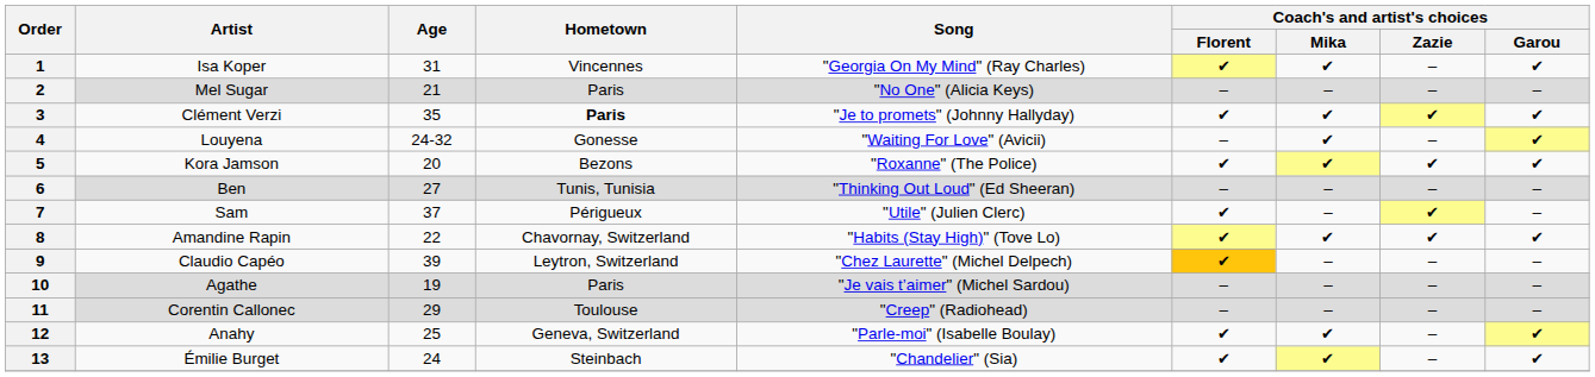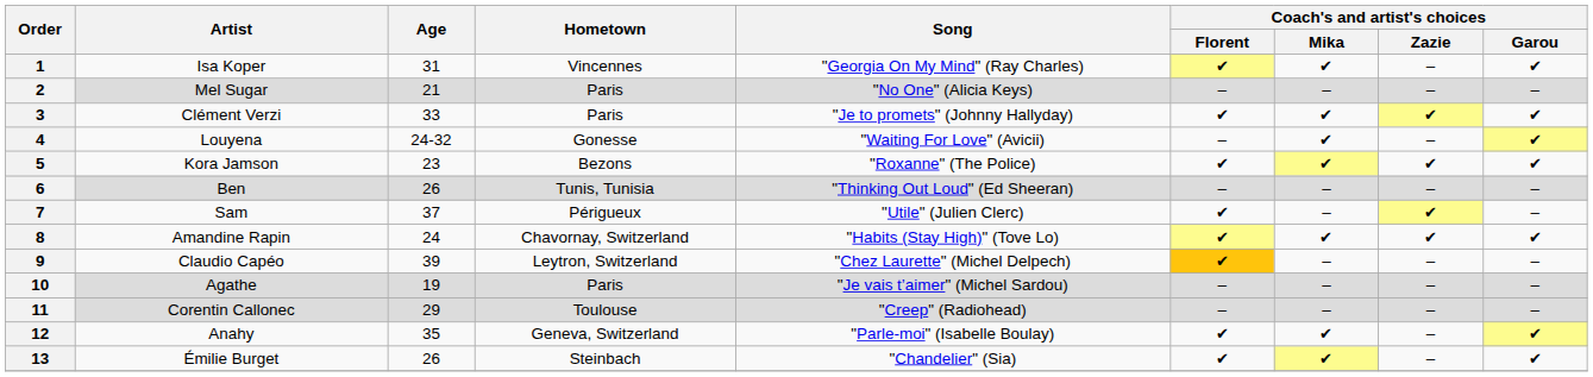 <table class="wikitable" style="text-align:center; line-height:17px; width:100%">
 <tr>
 <th rowspan="2" scope="col" style="width:04%">Order</th>
 <th rowspan="2" scope="col" style="width:18%">Artist</th>
 <th rowspan="2" scope="col" style="width:05%">Age</th>
 <th rowspan="2" scope="col" style="width:15%">Hometown</th>
 <th rowspan="2" scope="col" style="width:25%">Song</th>
 <th colspan="4" scope="col" style="width:24%">Coach's and artist's choices</th>
 </tr>
 <tr>
 <th style="width:06%">Florent</th>
 <th style="width:06%">Mika</th>
 <th style="width:06%">Zazie</th>
 <th style="width:06%">Garou</th>
 </tr>
 <tr>
 <th>1</th>
 <td>Isa Koper</td>
 <td>31</td>
 <td>Vincennes</td>
 <td>"<a href='#'>Georgia On My Mind</a>" (Ray Charles)</td>
 <td style="background:#fdfc8f">✔</td>
 <td>✔</td>
 <td>–</td>
 <td>✔</td>
 </tr>
 <tr style="background:#DCDCDC">
 <th>2</th>
 <td>Mel Sugar</td>
 <td>21</td>
 <td>Paris</td>
 <td>"<a href='#'>No One</a>" (Alicia Keys)</td>
 <td>–</td>
 <td>–</td>
 <td>–</td>
 <td>–</td>
 </tr>
 <tr>
 <th>3</th>
 <td>Clément Verzi</td>
-<td>35</td>
-<td><strong>Paris</strong></td>
+<td>33</td>
+<td>Paris</td>
 <td>"<a href='#'>Je to promets</a>" (Johnny Hallyday)</td>
 <td>✔</td>
 <td>✔</td>
 <td style="background:#fdfc8f">✔</td>
 <td>✔</td>
 </tr>
 <tr>
 <th>4</th>
 <td>Louyena<br></td>
 <td>24-32</td>
 <td>Gonesse</td>
 <td>"<a href='#'>Waiting For Love</a>" (Avicii)</td>
 <td>–</td>
 <td>✔</td>
 <td>–</td>
 <td style="background:#fdfc8f">✔</td>
 </tr>
 <tr>
 <th>5</th>
 <td>Kora Jamson</td>
-<td>20</td>
+<td>23</td>
 <td>Bezons</td>
 <td>"<a href='#'>Roxanne</a>" (The Police)</td>
 <td>✔</td>
 <td style="background:#fdfc8f">✔</td>
 <td>✔</td>
 <td>✔</td>
 </tr>
 <tr style="background:#DCDCDC">
 <th>6</th>
 <td>Ben</td>
-<td>27</td>
+<td>26</td>
 <td>Tunis, Tunisia</td>
 <td>"<a href='#'>Thinking Out Loud</a>" (Ed Sheeran)</td>
 <td>–</td>
 <td>–</td>
 <td>–</td>
 <td>–</td>
 </tr>
 <tr>
 <th>7</th>
 <td>Sam</td>
 <td>37</td>
 <td>Périgueux</td>
 <td>"<a href='#'>Utile</a>" (Julien Clerc)</td>
 <td>✔</td>
 <td>–</td>
 <td style="background:#fdfc8f">✔</td>
 <td>–</td>
 </tr>
 <tr>
 <th>8</th>
 <td>Amandine Rapin</td>
-<td>22</td>
+<td>24</td>
 <td>Chavornay, Switzerland</td>
 <td>"<a href='#'>Habits (Stay High)</a>" (Tove Lo)</td>
 <td style="background:#fdfc8f">✔</td>
 <td>✔</td>
 <td>✔</td>
 <td>✔</td>
 </tr>
 <tr>
 <th>9</th>
 <td>Claudio Capéo</td>
 <td>39</td>
 <td>Leytron, Switzerland</td>
 <td>"<a href='#'>Chez Laurette</a>" (Michel Delpech)</td>
 <td style="background:#ffc40c">✔</td>
 <td>–</td>
 <td>–</td>
 <td>–</td>
 </tr>
 <tr style="background:#DCDCDC">
 <th>10</th>
 <td>Agathe</td>
 <td>19</td>
 <td>Paris</td>
 <td>"<a href='#'>Je vais t’aimer</a>" (Michel Sardou)</td>
 <td>–</td>
 <td>–</td>
 <td>–</td>
 <td>–</td>
 </tr>
 <tr style="background:#DCDCDC">
 <th>11</th>
 <td>Corentin Callonec</td>
 <td>29</td>
 <td>Toulouse</td>
 <td>"<a href='#'>Creep</a>" (Radiohead)</td>
 <td>–</td>
 <td>–</td>
 <td>–</td>
 <td>–</td>
 </tr>
 <tr>
 <th>12</th>
 <td>Anahy</td>
-<td>25</td>
+<td>35</td>
 <td>Geneva, Switzerland</td>
 <td>"<a href='#'>Parle-moi</a>" (Isabelle Boulay)</td>
 <td>✔</td>
 <td>✔</td>
 <td>–</td>
 <td style="background:#fdfc8f">✔</td>
 </tr>
 <tr>
 <th>13</th>
 <td>Émilie Burget</td>
-<td>24</td>
+<td>26</td>
 <td>Steinbach</td>
 <td>"<a href='#'>Chandelier</a>" (Sia)</td>
 <td>✔</td>
 <td style="background:#fdfc8f">✔</td>
 <td>–</td>
 <td>✔</td>
 </tr>
 <tr>
 </tr>
 </table>
